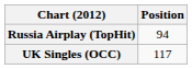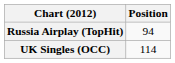 <table class="wikitable sortable plainrowheaders" style="text-align:center">
 <tr>
 <th scope="col">Chart (2012)</th>
 <th scope="col">Position</th>
 </tr>
 <tr>
 <th scope="row">Russia Airplay (TopHit)</th>
 <td>94</td>
 </tr>
 <tr>
 <th scope="row">UK Singles (OCC)</th>
-<td>117</td>
+<td>114</td>
 </tr>
 </table>
